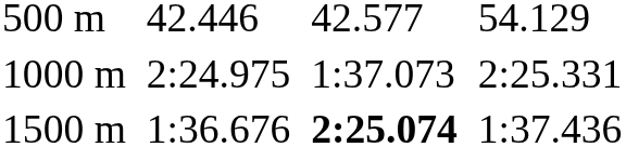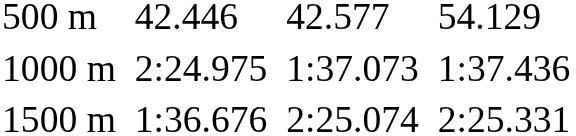 <table>
 <tr>
 <td>500 m</td>
 <td></td>
 <td>42.446</td>
 <td></td>
 <td>42.577</td>
 <td></td>
 <td>54.129</td>
 </tr>
 <tr>
 <td>1000 m</td>
 <td></td>
 <td>2:24.975</td>
 <td></td>
 <td>1:37.073</td>
 <td></td>
-<td>2:25.331</td>
+<td>1:37.436</td>
 </tr>
 <tr>
 <td>1500 m</td>
 <td></td>
 <td>1:36.676</td>
 <td></td>
-<td><strong>2:25.074</strong></td>
+<td>2:25.074</td>
 <td></td>
-<td>1:37.436</td>
+<td>2:25.331</td>
 </tr>
 </table>
